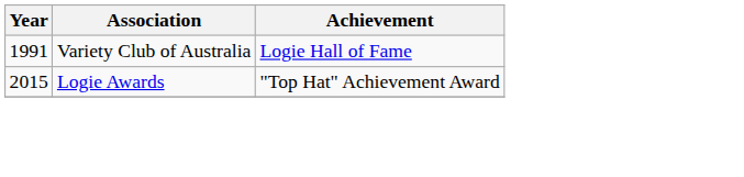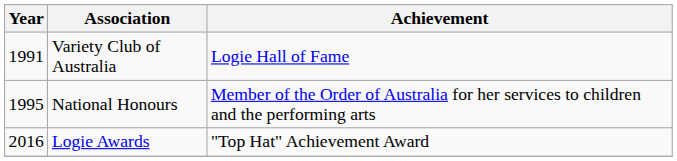 <table class="wikitable">
 <tr>
 <th>Year</th>
 <th>Association</th>
 <th>Achievement</th>
 </tr>
 <tr>
 <td>1991</td>
 <td>Variety Club of Australia</td>
 <td><a href='#'>Logie Hall of Fame</a></td>
 </tr>
 <tr>
-<td>2015</td>
+<td>1995</td>
+<td>National Honours</td>
+<td><a href='#'>Member of the Order of Australia</a> for her services to children and the performing arts</td>
+</tr>
+<tr>
+<td>2016</td>
 <td><a href='#'>Logie Awards</a></td>
 <td>"Top Hat" Achievement Award</td>
 </tr>
 <tr>
 </tr>
 </table>
